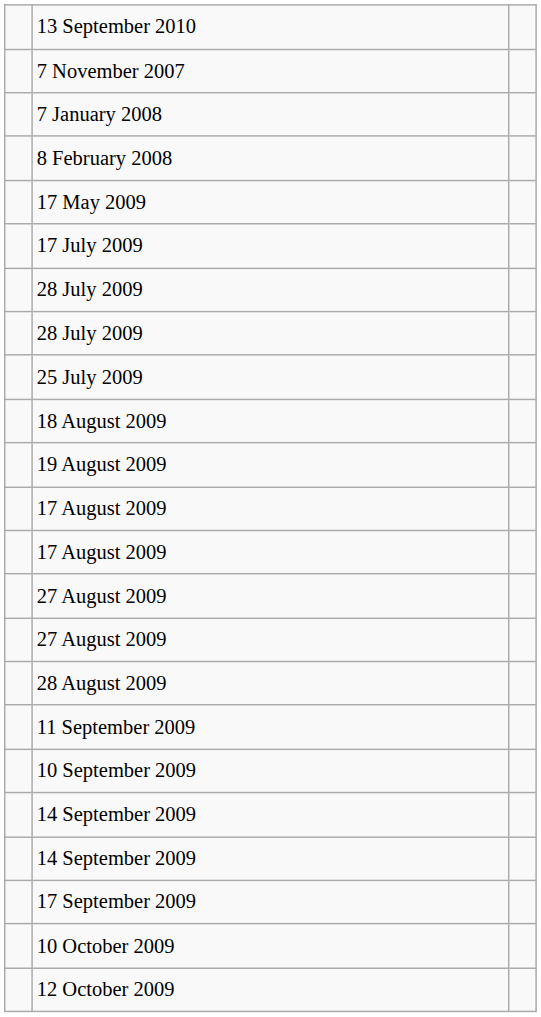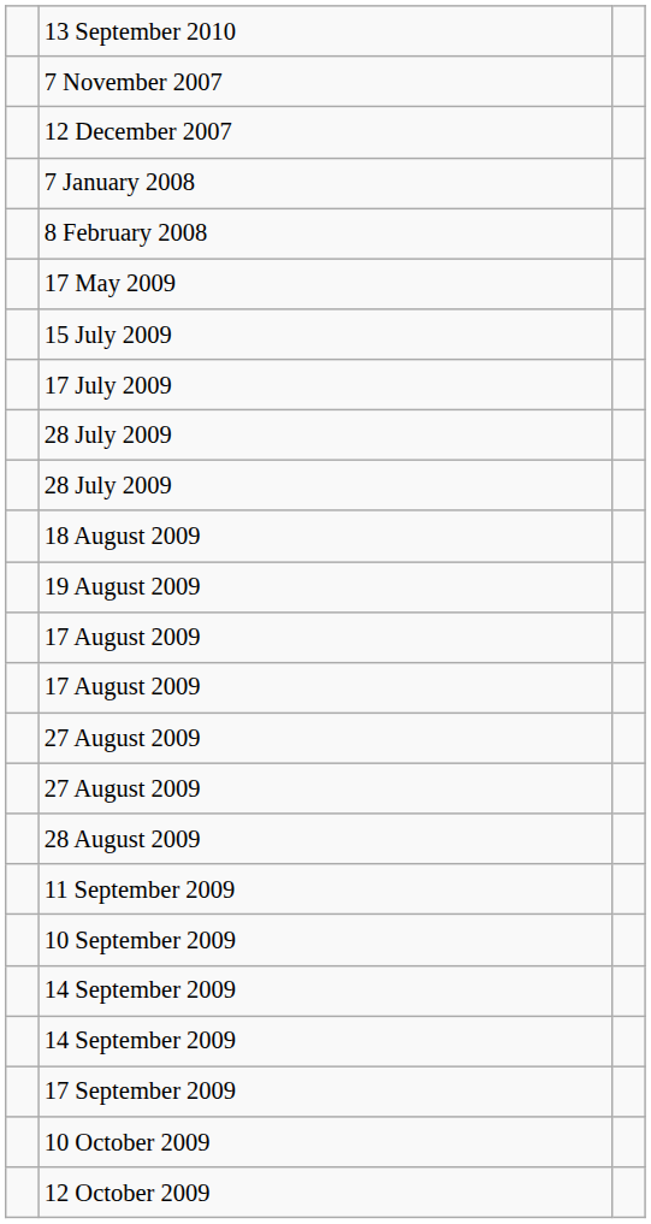 <table class="wikitable" style="font-size: 89%; float: left; width: 26em; margin-right: 1em; height: 700px">
 <tr>
 <td></td>
 <td>13 September 2010</td>
 <td></td>
 </tr>
 <tr>
 <td></td>
 <td>7 November 2007</td>
+<td></td>
+</tr>
+<tr>
+<td></td>
+<td>12 December 2007</td>
 <td></td>
 </tr>
 <tr>
 <td></td>
 <td>7 January 2008</td>
 <td></td>
 </tr>
 <tr>
 <td></td>
 <td>8 February 2008</td>
 <td></td>
 </tr>
 <tr>
 <td></td>
 <td>17 May 2009</td>
 <td></td>
 </tr>
 <tr>
 <td></td>
+<td>15 July 2009</td>
+<td></td>
+</tr>
+<tr>
+<td></td>
 <td>17 July 2009</td>
 <td></td>
 </tr>
 <tr>
 <td></td>
 <td>28 July 2009</td>
 <td></td>
 </tr>
 <tr>
 <td></td>
 <td>28 July 2009</td>
-<td></td>
-</tr>
-<tr>
-<td></td>
-<td>25 July 2009</td>
 <td></td>
 </tr>
 <tr>
 <td></td>
 <td>18 August 2009</td>
 <td></td>
 </tr>
 <tr>
 <td></td>
 <td>19 August 2009</td>
 <td></td>
 </tr>
 <tr>
 <td></td>
 <td>17 August 2009</td>
 <td></td>
 </tr>
 <tr>
 <td></td>
 <td>17 August 2009</td>
 <td></td>
 </tr>
 <tr>
 <td></td>
 <td>27 August 2009</td>
 <td></td>
 </tr>
 <tr>
 <td></td>
 <td>27 August 2009</td>
 <td></td>
 </tr>
 <tr>
 <td></td>
 <td>28 August 2009</td>
 <td></td>
 </tr>
 <tr>
 <td></td>
 <td>11 September 2009</td>
 <td></td>
 </tr>
 <tr>
 <td></td>
 <td>10 September 2009</td>
 <td></td>
 </tr>
 <tr>
 <td></td>
 <td>14 September 2009</td>
 <td></td>
 </tr>
 <tr>
 <td></td>
 <td>14 September 2009</td>
 <td></td>
 </tr>
 <tr>
 <td></td>
 <td>17 September 2009</td>
 <td></td>
 </tr>
 <tr>
 <td></td>
 <td>10 October 2009</td>
 <td></td>
 </tr>
 <tr>
 <td></td>
 <td>12 October 2009</td>
 <td></td>
 </tr>
 </table>
